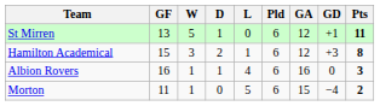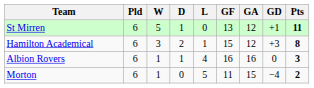 <table class="wikitable" style="text-align: center;">
 <tr>
 <th width=185>Team</th>
-<th width=30>GF</th>
+<th width=30>Pld</th>
 <th width=30>W</th>
 <th width=30>D</th>
 <th width=30>L</th>
-<th width=30>Pld</th>
+<th width=30>GF</th>
 <th width=30>GA</th>
 <th width=30>GD</th>
 <th width=30>Pts</th>
 </tr>
 <tr bgcolor=#ccffcc>
 <td align=left><a href='#'>St Mirren</a></td>
-<td>13</td>
+<td>6</td>
 <td>5</td>
 <td>1</td>
 <td>0</td>
-<td>6</td>
+<td>13</td>
 <td>12</td>
 <td>+1</td>
 <td><strong>11</strong></td>
 </tr>
 <tr>
 <td align=left><a href='#'>Hamilton Academical</a></td>
-<td>15</td>
+<td>6</td>
 <td>3</td>
 <td>2</td>
 <td>1</td>
-<td>6</td>
+<td>15</td>
 <td>12</td>
 <td>+3</td>
 <td><strong>8</strong></td>
 </tr>
 <tr>
 <td align=left><a href='#'>Albion Rovers</a></td>
-<td>16</td>
+<td>6</td>
 <td>1</td>
 <td>1</td>
 <td>4</td>
-<td>6</td>
+<td>16</td>
 <td>16</td>
 <td>0</td>
 <td><strong>3</strong></td>
 </tr>
 <tr>
 <td align=left><a href='#'>Morton</a></td>
-<td>11</td>
+<td>6</td>
 <td>1</td>
 <td>0</td>
 <td>5</td>
-<td>6</td>
+<td>11</td>
 <td>15</td>
 <td>−4</td>
 <td><strong>2</strong></td>
 </tr>
 </table>
